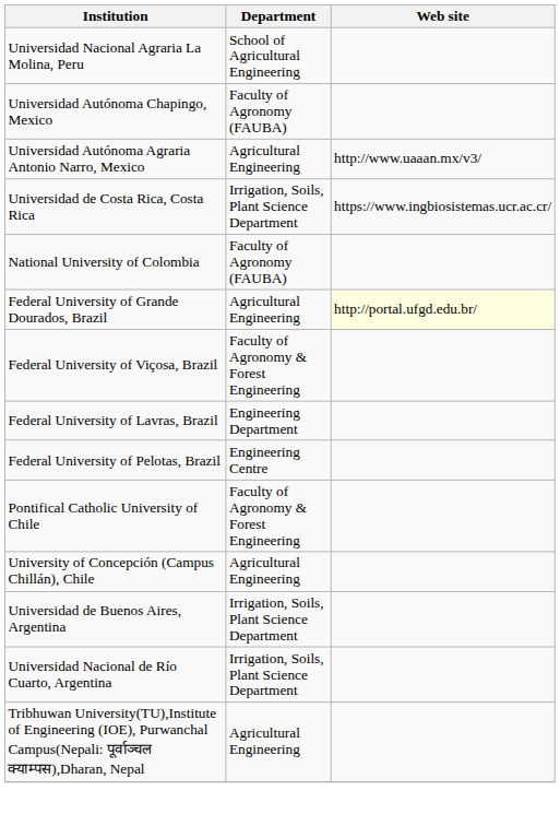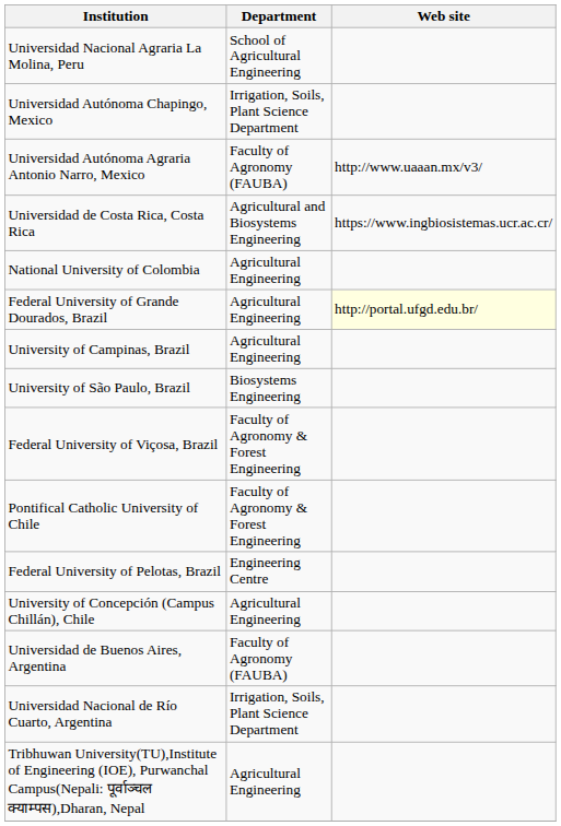 <table class="wikitable sortable">
 <tr>
 <th>Institution</th>
 <th>Department</th>
 <th>Web site</th>
 </tr>
 <tr>
 <td>Universidad Nacional Agraria La Molina, Peru</td>
 <td>School of Agricultural Engineering</td>
 <td></td>
 </tr>
 <tr>
 <td>Universidad Autónoma Chapingo, Mexico</td>
-<td>Faculty of Agronomy (FAUBA)</td>
+<td>Irrigation, Soils, Plant Science Department</td>
 <td></td>
 </tr>
 <tr>
 <td>Universidad Autónoma Agraria Antonio Narro, Mexico</td>
-<td>Agricultural Engineering</td>
+<td>Faculty of Agronomy (FAUBA)</td>
 <td>http://www.uaaan.mx/v3/</td>
 </tr>
 <tr>
 <td>Universidad de Costa Rica, Costa Rica</td>
-<td>Irrigation, Soils, Plant Science Department</td>
+<td>Agricultural and Biosystems Engineering</td>
 <td>https://www.ingbiosistemas.ucr.ac.cr/</td>
 </tr>
 <tr>
 <td>National University of Colombia</td>
-<td>Faculty of Agronomy (FAUBA)</td>
+<td>Agricultural Engineering</td>
 <td></td>
 </tr>
 <tr>
 <td>Federal University of Grande Dourados, Brazil</td>
 <td>Agricultural Engineering</td>
 <td style="background: lightyellow;">http://portal.ufgd.edu.br/</td>
 </tr>
 <tr>
+<td>University of Campinas, Brazil</td>
+<td>Agricultural Engineering</td>
+<td></td>
+</tr>
+<tr>
+<td>University of São Paulo, Brazil</td>
+<td>Biosystems Engineering</td>
+<td></td>
+</tr>
+<tr>
 <td>Federal University of Viçosa, Brazil</td>
 <td>Faculty of Agronomy & Forest Engineering</td>
 <td></td>
 </tr>
 <tr>
-<td>Federal University of Lavras, Brazil</td>
-<td>Engineering Department</td>
+<td>Pontifical Catholic University of Chile</td>
+<td>Faculty of Agronomy & Forest Engineering</td>
 <td></td>
 </tr>
 <tr>
 <td>Federal University of Pelotas, Brazil</td>
 <td>Engineering Centre</td>
-<td></td>
-</tr>
-<tr>
-<td>Pontifical Catholic University of Chile</td>
-<td>Faculty of Agronomy & Forest Engineering</td>
 <td></td>
 </tr>
 <tr>
 <td>University of Concepción (Campus Chillán), Chile</td>
 <td>Agricultural Engineering</td>
 <td></td>
 </tr>
 <tr>
 <td>Universidad de Buenos Aires, Argentina</td>
-<td>Irrigation, Soils, Plant Science Department</td>
+<td>Faculty of Agronomy (FAUBA)</td>
 <td></td>
 </tr>
 <tr>
 <td>Universidad Nacional de Río Cuarto, Argentina</td>
 <td>Irrigation, Soils, Plant Science Department</td>
 <td></td>
 </tr>
 <tr>
 <td>Tribhuwan University(TU),Institute of Engineering (IOE), Purwanchal Campus(Nepali: पूर्वाञ्चल क्याम्पस),Dharan, Nepal</td>
 <td>Agricultural Engineering</td>
 <td></td>
 </tr>
 <tr>
 </tr>
 </table>
